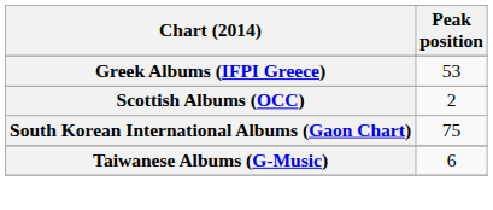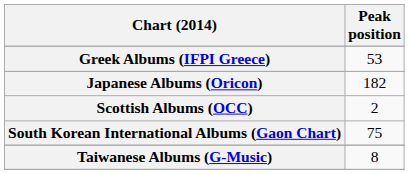 <table class="wikitable sortable plainrowheaders">
 <tr>
 <th>Chart (2014)</th>
 <th>Peak<br>position</th>
 </tr>
 <tr>
 </tr>
 <tr>
 </tr>
 <tr>
 </tr>
 <tr>
 </tr>
 <tr>
 </tr>
 <tr>
 <th scope="row">Greek Albums (<a href='#'>IFPI Greece</a>)</th>
 <td style="text-align:center;">53</td>
 </tr>
 <tr>
 </tr>
 <tr>
 </tr>
 <tr>
+<th scope="row">Japanese Albums (<a href='#'>Oricon</a>)</th>
+<td style="text-align:center;">182</td>
+</tr>
+<tr>
 <th scope="row">Scottish Albums (<a href='#'>OCC</a>)</th>
 <td style="text-align:center;">2</td>
 </tr>
 <tr>
 <th scope="row">South Korean International Albums (<a href='#'>Gaon Chart</a>)</th>
 <td style="text-align:center;">75</td>
 </tr>
 <tr>
 </tr>
 <tr>
 </tr>
 <tr>
 <th scope="row">Taiwanese Albums (<a href='#'>G-Music</a>)</th>
-<td style="text-align:center;">6</td>
+<td style="text-align:center;">8</td>
 </tr>
 <tr>
 </tr>
 </table>
